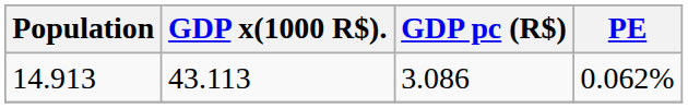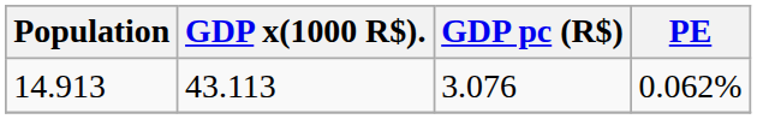 <table class="wikitable" border="1">
 <tr>
 <th>Population </th>
 <th><a href='#'>GDP</a> x(1000 R$).</th>
 <th><a href='#'>GDP pc</a> (R$)</th>
 <th><a href='#'>PE</a></th>
 </tr>
 <tr>
 <td>14.913</td>
 <td>43.113</td>
-<td>3.086</td>
+<td>3.076</td>
 <td>0.062%</td>
 </tr>
 <tr>
 </tr>
 </table>
